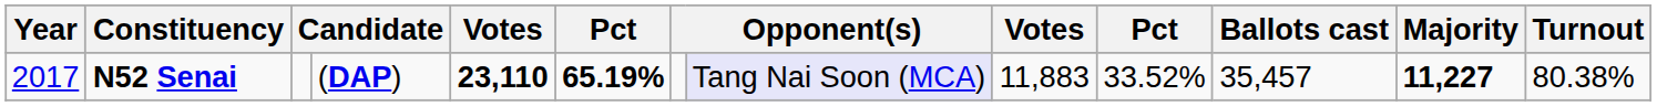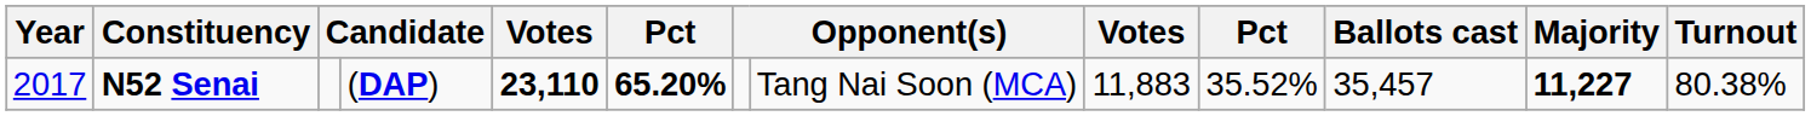 <table class="wikitable" style="margin:0.5em ; font-size:95%">
 <tr>
 <th>Year</th>
 <th>Constituency</th>
 <th colspan=2>Candidate</th>
 <th>Votes</th>
 <th>Pct</th>
 <th colspan=2>Opponent(s)</th>
 <th>Votes</th>
 <th>Pct</th>
 <th>Ballots cast</th>
 <th>Majority</th>
 <th>Turnout</th>
 </tr>
 <tr>
 <td><a href='#'>2017</a></td>
 <td><strong>N52 <a href='#'>Senai</a></strong></td>
 <td></td>
 <td> (<a href='#'><strong>DAP</strong></a>)</td>
 <td align="right"><strong>23,110</strong></td>
-<td><strong>65.19%</strong></td>
+<td><strong>65.20%</strong></td>
 <td></td>
-<td style="background: lavender;">Tang Nai Soon (<a href='#'>MCA</a>)</td>
+<td>Tang Nai Soon (<a href='#'>MCA</a>)</td>
 <td align="right">11,883</td>
-<td>33.52%</td>
+<td>35.52%</td>
 <td>35,457</td>
 <td><strong>11,227</strong></td>
 <td>80.38%</td>
 </tr>
 </table>
